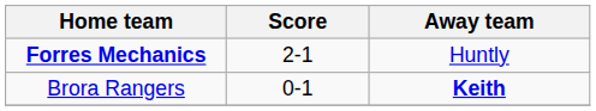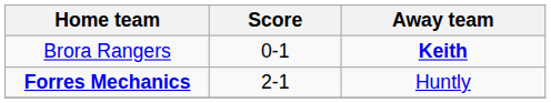 <table class="wikitable" style="border-collapse: collapse;text-align: center;">
 <tr>
 <th width=160>Home team</th>
 <th width=100>Score</th>
 <th width=160>Away team</th>
 </tr>
 <tr>
+<td><a href='#'>Brora Rangers</a></td>
+<td>0-1</td>
+<td><strong><a href='#'>Keith</a></strong></td>
+</tr>
+<tr>
 <td><strong><a href='#'>Forres Mechanics</a></strong></td>
 <td>2-1</td>
 <td><a href='#'>Huntly</a></td>
 </tr>
 <tr>
-<td><a href='#'>Brora Rangers</a></td>
-<td>0-1</td>
-<td><strong><a href='#'>Keith</a></strong></td>
-</tr>
-<tr>
 </tr>
 </table>
